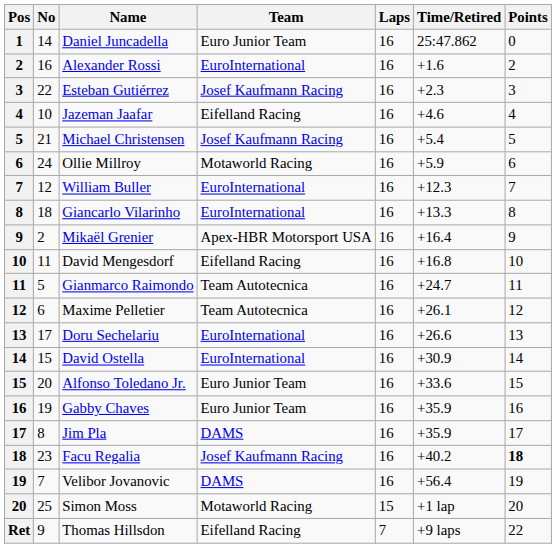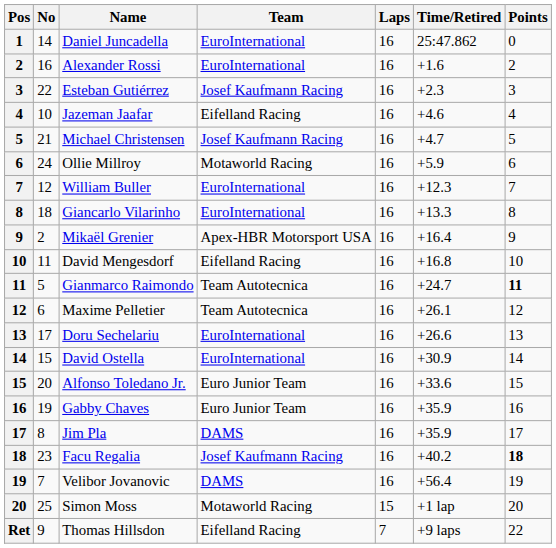 <table class="wikitable mw-collapsible mw-collapsed" style="font-size: 90%">
 <tr>
 <th>Pos</th>
 <th>No</th>
 <th>Name</th>
 <th>Team</th>
 <th>Laps</th>
 <th>Time/Retired</th>
 <th>Points</th>
 </tr>
 <tr>
 <th>1</th>
 <td>14</td>
 <td> <a href='#'>Daniel Juncadella</a></td>
-<td>Euro Junior Team</td>
+<td><a href='#'>EuroInternational</a></td>
 <td>16</td>
 <td>25:47.862</td>
 <td>0</td>
 </tr>
 <tr>
 <th>2</th>
 <td>16</td>
 <td> <a href='#'>Alexander Rossi</a></td>
 <td><a href='#'>EuroInternational</a></td>
 <td>16</td>
 <td>+1.6</td>
 <td>2</td>
 </tr>
 <tr>
 <th>3</th>
 <td>22</td>
 <td> <a href='#'>Esteban Gutiérrez</a></td>
 <td><a href='#'>Josef Kaufmann Racing</a></td>
 <td>16</td>
 <td>+2.3</td>
 <td>3</td>
 </tr>
 <tr>
 <th>4</th>
 <td>10</td>
 <td> <a href='#'>Jazeman Jaafar</a></td>
 <td>Eifelland Racing</td>
 <td>16</td>
 <td>+4.6</td>
 <td>4</td>
 </tr>
 <tr>
 <th>5</th>
 <td>21</td>
 <td> <a href='#'>Michael Christensen</a></td>
 <td><a href='#'>Josef Kaufmann Racing</a></td>
 <td>16</td>
-<td>+5.4</td>
+<td>+4.7</td>
 <td>5</td>
 </tr>
 <tr>
 <th>6</th>
 <td>24</td>
 <td> Ollie Millroy</td>
 <td>Motaworld Racing</td>
 <td>16</td>
 <td>+5.9</td>
 <td>6</td>
 </tr>
 <tr>
 <th>7</th>
 <td>12</td>
 <td> <a href='#'>William Buller</a></td>
 <td><a href='#'>EuroInternational</a></td>
 <td>16</td>
 <td>+12.3</td>
 <td>7</td>
 </tr>
 <tr>
 <th>8</th>
 <td>18</td>
 <td> <a href='#'>Giancarlo Vilarinho</a></td>
 <td><a href='#'>EuroInternational</a></td>
 <td>16</td>
 <td>+13.3</td>
 <td>8</td>
 </tr>
 <tr>
 <th>9</th>
 <td>2</td>
 <td> <a href='#'>Mikaël Grenier</a></td>
 <td>Apex-HBR Motorsport USA</td>
 <td>16</td>
 <td>+16.4</td>
 <td>9</td>
 </tr>
 <tr>
 <th>10</th>
 <td>11</td>
 <td> David Mengesdorf</td>
 <td>Eifelland Racing</td>
 <td>16</td>
 <td>+16.8</td>
 <td>10</td>
 </tr>
 <tr>
 <th>11</th>
 <td>5</td>
 <td> <a href='#'>Gianmarco Raimondo</a></td>
 <td>Team Autotecnica</td>
 <td>16</td>
 <td>+24.7</td>
-<td>11</td>
+<td><strong>11</strong></td>
 </tr>
 <tr>
 <th>12</th>
 <td>6</td>
 <td> Maxime Pelletier</td>
 <td>Team Autotecnica</td>
 <td>16</td>
 <td>+26.1</td>
 <td>12</td>
 </tr>
 <tr>
 <th>13</th>
 <td>17</td>
 <td> <a href='#'>Doru Sechelariu</a></td>
 <td><a href='#'>EuroInternational</a></td>
 <td>16</td>
 <td>+26.6</td>
 <td>13</td>
 </tr>
 <tr>
 <th>14</th>
 <td>15</td>
 <td> <a href='#'>David Ostella</a></td>
 <td><a href='#'>EuroInternational</a></td>
 <td>16</td>
 <td>+30.9</td>
 <td>14</td>
 </tr>
 <tr>
 <th>15</th>
 <td>20</td>
 <td> <a href='#'>Alfonso Toledano Jr.</a></td>
 <td>Euro Junior Team</td>
 <td>16</td>
 <td>+33.6</td>
 <td>15</td>
 </tr>
 <tr>
 <th>16</th>
 <td>19</td>
 <td> <a href='#'>Gabby Chaves</a></td>
 <td>Euro Junior Team</td>
 <td>16</td>
 <td>+35.9</td>
 <td>16</td>
 </tr>
 <tr>
 <th>17</th>
 <td>8</td>
 <td> <a href='#'>Jim Pla</a></td>
 <td><a href='#'>DAMS</a></td>
 <td>16</td>
 <td>+35.9</td>
 <td>17</td>
 </tr>
 <tr>
 <th>18</th>
 <td>23</td>
 <td> <a href='#'>Facu Regalia</a></td>
 <td><a href='#'>Josef Kaufmann Racing</a></td>
 <td>16</td>
 <td>+40.2</td>
 <td><strong>18</strong></td>
 </tr>
 <tr>
 <th>19</th>
 <td>7</td>
 <td> Velibor Jovanovic</td>
 <td><a href='#'>DAMS</a></td>
 <td>16</td>
 <td>+56.4</td>
 <td>19</td>
 </tr>
 <tr>
 <th>20</th>
 <td>25</td>
 <td> Simon Moss</td>
 <td>Motaworld Racing</td>
 <td>15</td>
 <td>+1 lap</td>
 <td>20</td>
 </tr>
 <tr>
 <th>Ret</th>
 <td>9</td>
 <td> Thomas Hillsdon</td>
 <td>Eifelland Racing</td>
 <td>7</td>
 <td>+9 laps</td>
 <td>22</td>
 </tr>
 </table>
